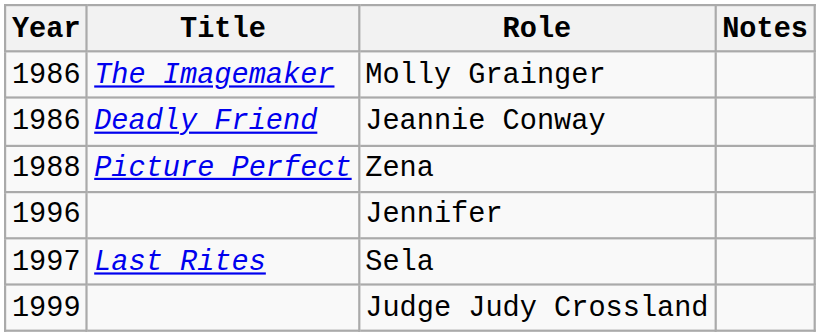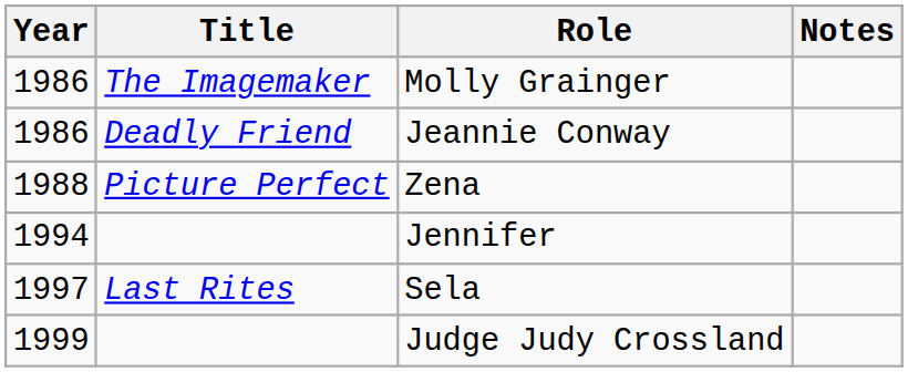 <table class="wikitable sortable">
 <tr>
 <th>Year</th>
 <th>Title</th>
 <th>Role</th>
 <th class="unsortable">Notes</th>
 </tr>
 <tr>
 <td>1986</td>
 <td><em><a href='#'>The Imagemaker</a></em></td>
 <td>Molly Grainger</td>
 <td></td>
 </tr>
 <tr>
 <td>1986</td>
 <td><em><a href='#'>Deadly Friend</a></em></td>
 <td>Jeannie Conway</td>
 <td></td>
 </tr>
 <tr>
 <td>1988</td>
 <td><em><a href='#'>Picture Perfect</a></em></td>
 <td>Zena</td>
 <td></td>
 </tr>
 <tr>
-<td>1996</td>
+<td>1994</td>
 <td><em></em></td>
 <td>Jennifer</td>
 <td></td>
 </tr>
 <tr>
 <td>1997</td>
 <td><em><a href='#'>Last Rites</a></em></td>
 <td>Sela</td>
 <td></td>
 </tr>
 <tr>
 <td>1999</td>
 <td><em></em></td>
 <td>Judge Judy Crossland</td>
 <td></td>
 </tr>
 </table>
